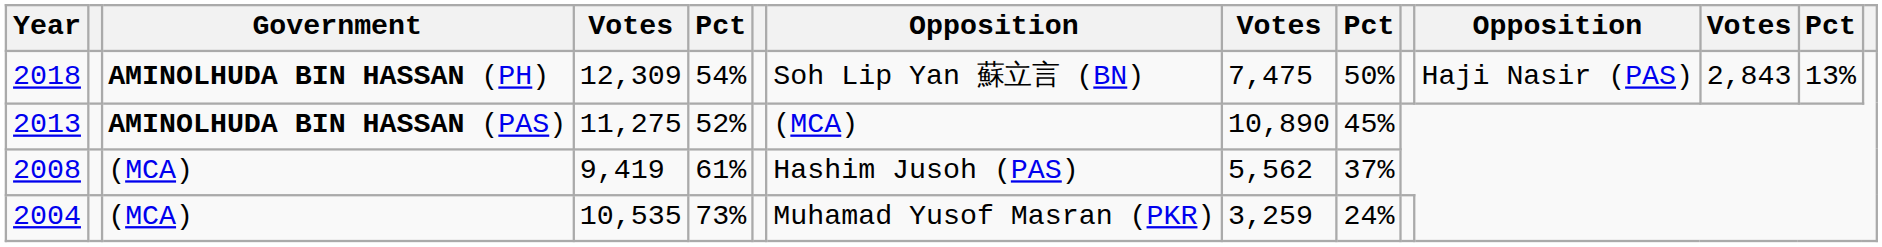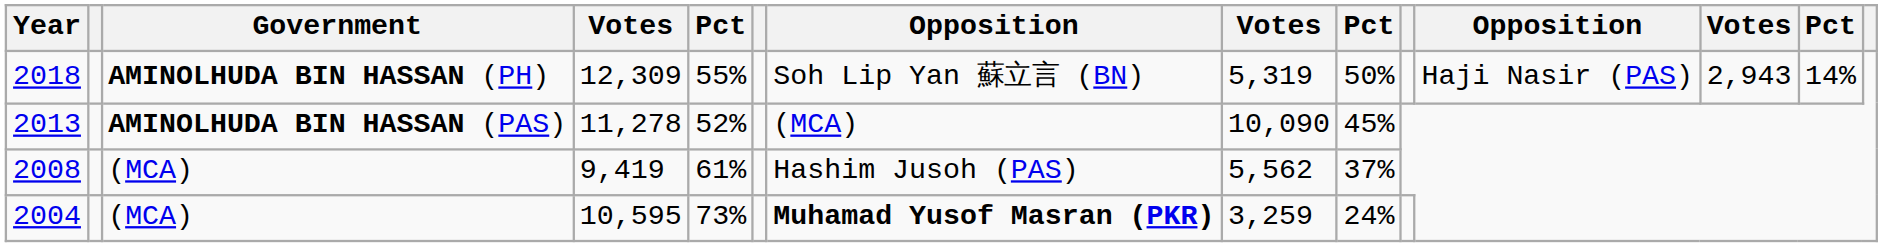 <table class="wikitable" style="margin:0.5em ; font-size:95%">
 <tr>
 <th>Year</th>
 <th></th>
 <th>Government</th>
 <th>Votes</th>
 <th>Pct</th>
 <th></th>
 <th>Opposition</th>
 <th>Votes</th>
 <th>Pct</th>
 <th></th>
 <th>Opposition</th>
 <th>Votes</th>
 <th>Pct</th>
 <th></th>
 </tr>
 <tr>
 <td><a href='#'>2018</a></td>
 <td></td>
 <td><strong>AMINOLHUDA BIN HASSAN</strong> (<a href='#'>PH</a>)</td>
 <td>12,309</td>
-<td>54%</td>
+<td>55%</td>
 <td></td>
 <td>Soh Lip Yan 蘇立言 (<a href='#'>BN</a>)</td>
-<td>7,475</td>
+<td>5,319</td>
 <td>50%</td>
 <td></td>
 <td>Haji Nasir (<a href='#'>PAS</a>)</td>
-<td>2,843</td>
-<td>13%</td>
+<td>2,943</td>
+<td>14%</td>
 </tr>
 <tr>
 <td><a href='#'>2013</a></td>
 <td></td>
 <td><strong>AMINOLHUDA BIN HASSAN</strong> (<a href='#'>PAS</a>)</td>
-<td>11,275</td>
+<td>11,278</td>
 <td>52%</td>
 <td></td>
 <td> (<a href='#'>MCA</a>)</td>
-<td>10,890</td>
+<td>10,090</td>
 <td>45%</td>
 </tr>
 <tr>
 <td><a href='#'>2008</a></td>
 <td></td>
 <td> (<a href='#'>MCA</a>)</td>
 <td>9,419</td>
 <td>61%</td>
 <td></td>
 <td>Hashim Jusoh (<a href='#'>PAS</a>)</td>
 <td>5,562</td>
 <td>37%</td>
 </tr>
 <tr>
 <td><a href='#'>2004</a></td>
 <td></td>
 <td> (<a href='#'>MCA</a>)</td>
-<td>10,535</td>
+<td>10,595</td>
 <td>73%</td>
 <td></td>
-<td>Muhamad Yusof Masran (<a href='#'>PKR</a>)</td>
+<td><strong>Muhamad Yusof Masran (<a href='#'>PKR</a>)</strong></td>
 <td>3,259</td>
 <td>24%</td>
 <td></td>
 </tr>
 </table>
